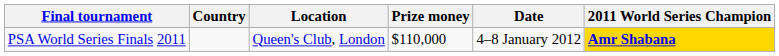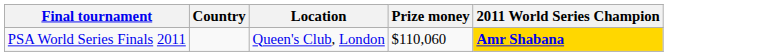 <table class=wikitable>
 <tr>
 <th><a href='#'>Final tournament</a></th>
 <th>Country</th>
 <th>Location</th>
 <th>Prize money</th>
-<th>Date</th>
 <th>2011 World Series Champion</th>
 </tr>
 <tr>
 <td><a href='#'>PSA World Series Finals</a> <a href='#'>2011</a></td>
 <td></td>
 <td><a href='#'>Queen's Club</a>, <a href='#'>London</a></td>
-<td>$110,000</td>
-<td>4–8 January 2012</td>
+<td>$110,060</td>
 <td style="background: gold;"> <strong><a href='#'>Amr Shabana</a></strong></td>
 </tr>
 </table>
